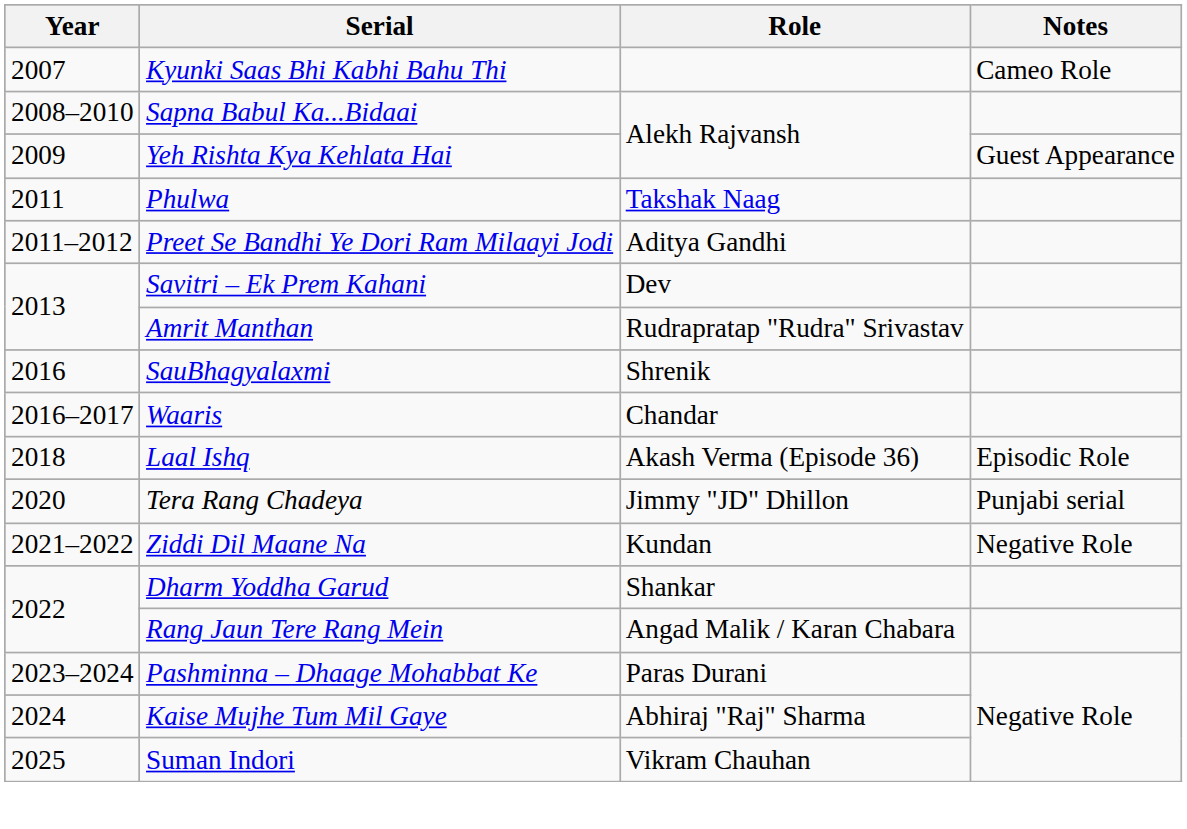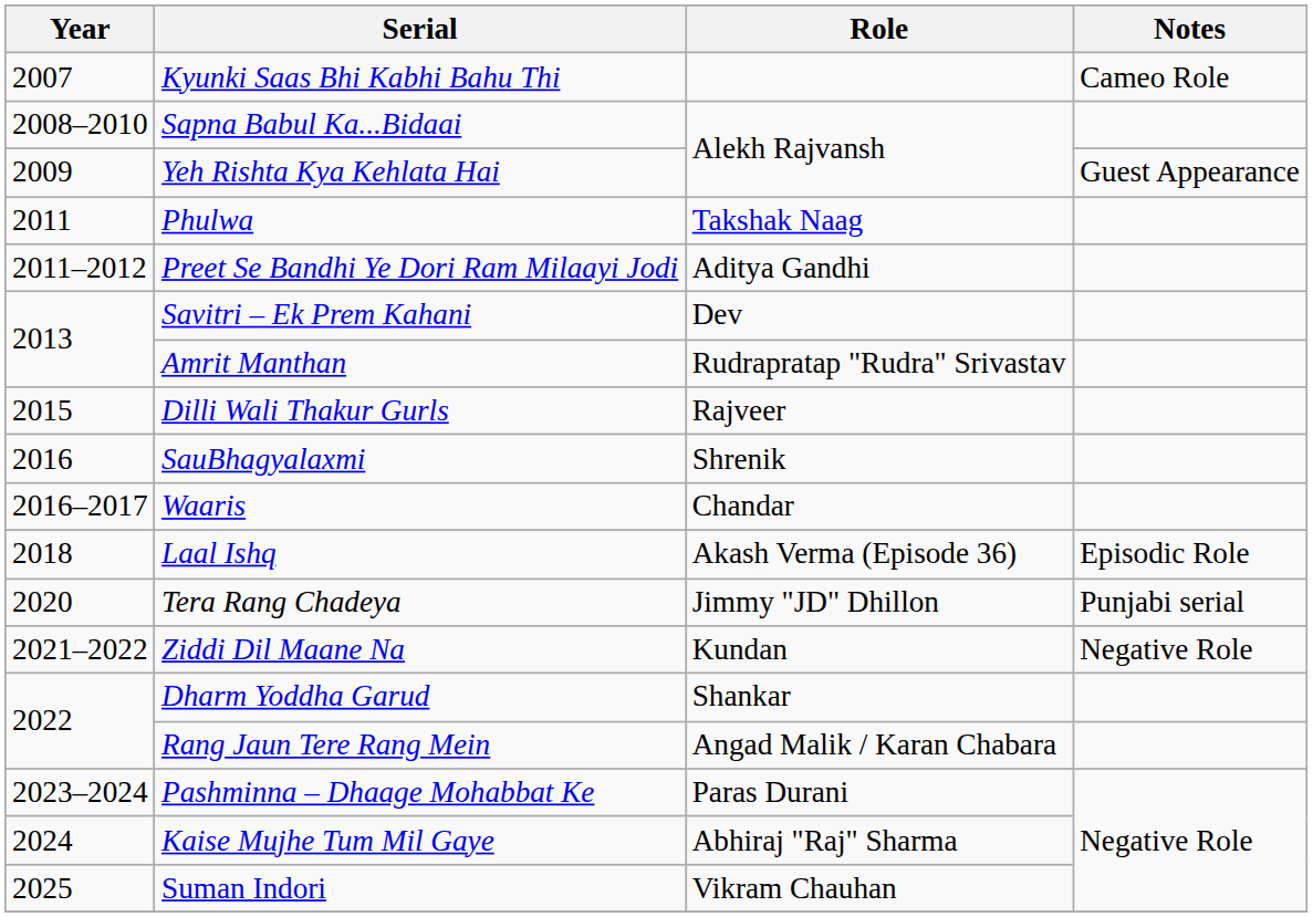 <table class="wikitable sortable">
 <tr>
 <th>Year</th>
 <th>Serial</th>
 <th>Role</th>
 <th>Notes</th>
 </tr>
 <tr>
 <td>2007</td>
 <td><em><a href='#'>Kyunki Saas Bhi Kabhi Bahu Thi</a></em></td>
 <td></td>
 <td>Cameo Role</td>
 </tr>
 <tr>
 <td>2008–2010</td>
 <td><em><a href='#'>Sapna Babul Ka...Bidaai</a></em></td>
 <td rowspan = "2">Alekh Rajvansh</td>
 <td></td>
 </tr>
 <tr>
 <td>2009</td>
 <td><em><a href='#'>Yeh Rishta Kya Kehlata Hai</a></em></td>
 <td>Guest Appearance</td>
 </tr>
 <tr>
 <td>2011</td>
 <td><em><a href='#'>Phulwa</a></em></td>
 <td><a href='#'> Takshak Naag</a></td>
 <td></td>
 </tr>
 <tr>
 <td>2011–2012</td>
 <td><em><a href='#'>Preet Se Bandhi Ye Dori Ram Milaayi Jodi</a></em></td>
 <td>Aditya Gandhi</td>
 <td></td>
 </tr>
 <tr>
 <td rowspan = "2">2013</td>
 <td><em><a href='#'>Savitri – Ek Prem Kahani</a></em></td>
 <td>Dev</td>
 <td></td>
 </tr>
 <tr>
 <td><em><a href='#'>Amrit Manthan</a></em></td>
 <td>Rudrapratap "Rudra" Srivastav</td>
+<td></td>
+</tr>
+<tr>
+<td>2015</td>
+<td><em><a href='#'>Dilli Wali Thakur Gurls</a></em></td>
+<td>Rajveer</td>
 <td></td>
 </tr>
 <tr>
 <td>2016</td>
 <td><em><a href='#'>SauBhagyalaxmi</a></em></td>
 <td>Shrenik</td>
 <td></td>
 </tr>
 <tr>
 <td>2016–2017</td>
 <td><em><a href='#'>Waaris</a></em></td>
 <td>Chandar</td>
 <td></td>
 </tr>
 <tr>
 <td>2018</td>
 <td><em><a href='#'> Laal Ishq</a></em></td>
 <td>Akash Verma (Episode 36)</td>
 <td>Episodic Role</td>
 </tr>
 <tr>
 <td>2020</td>
 <td><em>Tera Rang Chadeya</em></td>
 <td>Jimmy "JD" Dhillon</td>
 <td>Punjabi serial</td>
 </tr>
 <tr>
 <td>2021–2022</td>
 <td><em><a href='#'>Ziddi Dil Maane Na</a></em></td>
 <td>Kundan</td>
 <td>Negative Role</td>
 </tr>
 <tr>
 <td rowspan = "2">2022</td>
 <td><em><a href='#'>Dharm Yoddha Garud</a></em></td>
 <td>Shankar</td>
 <td></td>
 </tr>
 <tr>
 <td><em><a href='#'>Rang Jaun Tere Rang Mein</a></em></td>
 <td>Angad Malik / Karan Chabara</td>
 <td></td>
 </tr>
 <tr>
 <td>2023–2024</td>
 <td><em><a href='#'>Pashminna – Dhaage Mohabbat Ke</a></em></td>
 <td>Paras Durani</td>
 <td rowspan = "3">Negative Role</td>
 </tr>
 <tr>
 <td>2024</td>
 <td><em><a href='#'>Kaise Mujhe Tum Mil Gaye</a></td>
 <td>Abhiraj "Raj" Sharma</td>
 </tr>
 <tr>
 <td>2025</td>
 <td></em><a href='#'>Suman Indori</a><em></td>
 <td>Vikram Chauhan</td>
 </tr>
 <tr>
 </tr>
 </table>
